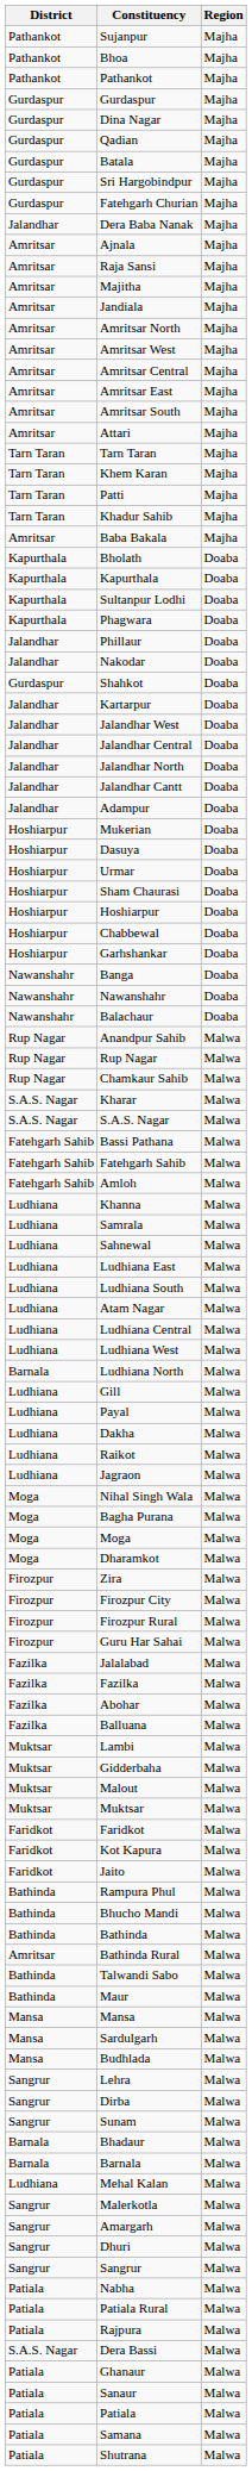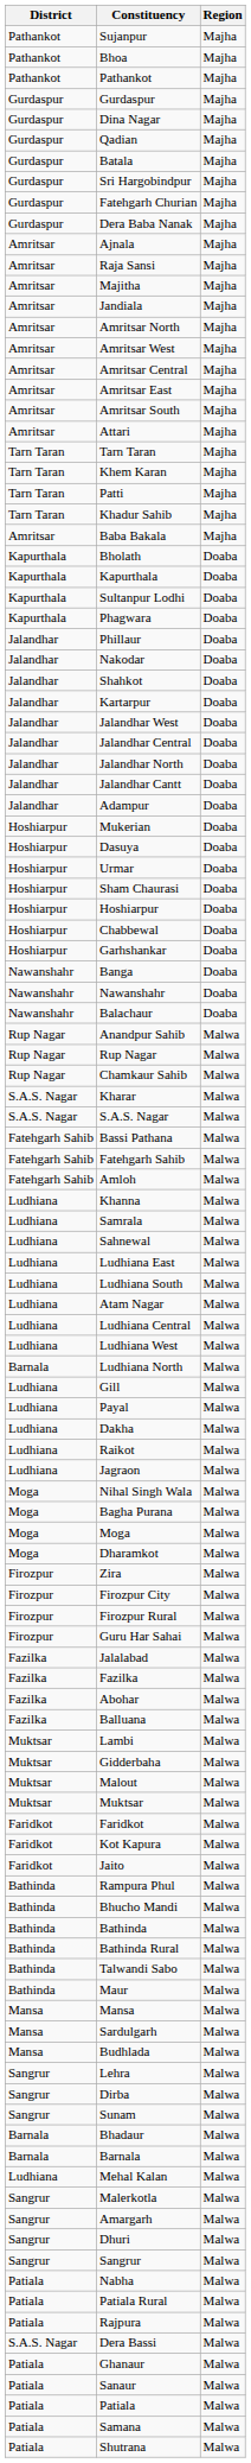 <table class="wikitable collapsible collapsed sortable">
 <tr>
 <th>District</th>
 <th>Constituency</th>
 <th>Region</th>
 </tr>
 <tr>
 <td>Pathankot</td>
 <td>Sujanpur</td>
 <td>Majha</td>
 </tr>
 <tr>
 <td>Pathankot</td>
 <td>Bhoa</td>
 <td>Majha</td>
 </tr>
 <tr>
 <td>Pathankot</td>
 <td>Pathankot</td>
 <td>Majha</td>
 </tr>
 <tr>
 <td>Gurdaspur</td>
 <td>Gurdaspur</td>
 <td>Majha</td>
 </tr>
 <tr>
 <td>Gurdaspur</td>
 <td>Dina Nagar</td>
 <td>Majha</td>
 </tr>
 <tr>
 <td>Gurdaspur</td>
 <td>Qadian</td>
 <td>Majha</td>
 </tr>
 <tr>
 <td>Gurdaspur</td>
 <td>Batala</td>
 <td>Majha</td>
 </tr>
 <tr>
 <td>Gurdaspur</td>
 <td>Sri Hargobindpur</td>
 <td>Majha</td>
 </tr>
 <tr>
 <td>Gurdaspur</td>
 <td>Fatehgarh Churian</td>
 <td>Majha</td>
 </tr>
 <tr>
-<td>Jalandhar</td>
+<td>Gurdaspur</td>
 <td>Dera Baba Nanak</td>
 <td>Majha</td>
 </tr>
 <tr>
 <td>Amritsar</td>
 <td>Ajnala</td>
 <td>Majha</td>
 </tr>
 <tr>
 <td>Amritsar</td>
 <td>Raja Sansi</td>
 <td>Majha</td>
 </tr>
 <tr>
 <td>Amritsar</td>
 <td>Majitha</td>
 <td>Majha</td>
 </tr>
 <tr>
 <td>Amritsar</td>
 <td>Jandiala</td>
 <td>Majha</td>
 </tr>
 <tr>
 <td>Amritsar</td>
 <td>Amritsar North</td>
 <td>Majha</td>
 </tr>
 <tr>
 <td>Amritsar</td>
 <td>Amritsar West</td>
 <td>Majha</td>
 </tr>
 <tr>
 <td>Amritsar</td>
 <td>Amritsar Central</td>
 <td>Majha</td>
 </tr>
 <tr>
 <td>Amritsar</td>
 <td>Amritsar East</td>
 <td>Majha</td>
 </tr>
 <tr>
 <td>Amritsar</td>
 <td>Amritsar South</td>
 <td>Majha</td>
 </tr>
 <tr>
 <td>Amritsar</td>
 <td>Attari</td>
 <td>Majha</td>
 </tr>
 <tr>
 <td>Tarn Taran</td>
 <td>Tarn Taran</td>
 <td>Majha</td>
 </tr>
 <tr>
 <td>Tarn Taran</td>
 <td>Khem Karan</td>
 <td>Majha</td>
 </tr>
 <tr>
 <td>Tarn Taran</td>
 <td>Patti</td>
 <td>Majha</td>
 </tr>
 <tr>
 <td>Tarn Taran</td>
 <td>Khadur Sahib</td>
 <td>Majha</td>
 </tr>
 <tr>
 <td>Amritsar</td>
 <td>Baba Bakala</td>
 <td>Majha</td>
 </tr>
 <tr>
 <td>Kapurthala</td>
 <td>Bholath</td>
 <td>Doaba</td>
 </tr>
 <tr>
 <td>Kapurthala</td>
 <td>Kapurthala</td>
 <td>Doaba</td>
 </tr>
 <tr>
 <td>Kapurthala</td>
 <td>Sultanpur Lodhi</td>
 <td>Doaba</td>
 </tr>
 <tr>
 <td>Kapurthala</td>
 <td>Phagwara</td>
 <td>Doaba</td>
 </tr>
 <tr>
 <td>Jalandhar</td>
 <td>Phillaur</td>
 <td>Doaba</td>
 </tr>
 <tr>
 <td>Jalandhar</td>
 <td>Nakodar</td>
 <td>Doaba</td>
 </tr>
 <tr>
-<td>Gurdaspur</td>
+<td>Jalandhar</td>
 <td>Shahkot</td>
 <td>Doaba</td>
 </tr>
 <tr>
 <td>Jalandhar</td>
 <td>Kartarpur</td>
 <td>Doaba</td>
 </tr>
 <tr>
 <td>Jalandhar</td>
 <td>Jalandhar West</td>
 <td>Doaba</td>
 </tr>
 <tr>
 <td>Jalandhar</td>
 <td>Jalandhar Central</td>
 <td>Doaba</td>
 </tr>
 <tr>
 <td>Jalandhar</td>
 <td>Jalandhar North</td>
 <td>Doaba</td>
 </tr>
 <tr>
 <td>Jalandhar</td>
 <td>Jalandhar Cantt</td>
 <td>Doaba</td>
 </tr>
 <tr>
 <td>Jalandhar</td>
 <td>Adampur</td>
 <td>Doaba</td>
 </tr>
 <tr>
 <td>Hoshiarpur</td>
 <td>Mukerian</td>
 <td>Doaba</td>
 </tr>
 <tr>
 <td>Hoshiarpur</td>
 <td>Dasuya</td>
 <td>Doaba</td>
 </tr>
 <tr>
 <td>Hoshiarpur</td>
 <td>Urmar</td>
 <td>Doaba</td>
 </tr>
 <tr>
 <td>Hoshiarpur</td>
 <td>Sham Chaurasi</td>
 <td>Doaba</td>
 </tr>
 <tr>
 <td>Hoshiarpur</td>
 <td>Hoshiarpur</td>
 <td>Doaba</td>
 </tr>
 <tr>
 <td>Hoshiarpur</td>
 <td>Chabbewal</td>
 <td>Doaba</td>
 </tr>
 <tr>
 <td>Hoshiarpur</td>
 <td>Garhshankar</td>
 <td>Doaba</td>
 </tr>
 <tr>
 <td>Nawanshahr</td>
 <td>Banga</td>
 <td>Doaba</td>
 </tr>
 <tr>
 <td>Nawanshahr</td>
 <td>Nawanshahr</td>
 <td>Doaba</td>
 </tr>
 <tr>
 <td>Nawanshahr</td>
 <td>Balachaur</td>
 <td>Doaba</td>
 </tr>
 <tr>
 <td>Rup Nagar</td>
 <td>Anandpur Sahib</td>
 <td>Malwa</td>
 </tr>
 <tr>
 <td>Rup Nagar</td>
 <td>Rup Nagar</td>
 <td>Malwa</td>
 </tr>
 <tr>
 <td>Rup Nagar</td>
 <td>Chamkaur Sahib</td>
 <td>Malwa</td>
 </tr>
 <tr>
 <td>S.A.S. Nagar</td>
 <td>Kharar</td>
 <td>Malwa</td>
 </tr>
 <tr>
 <td>S.A.S. Nagar</td>
 <td>S.A.S. Nagar</td>
 <td>Malwa</td>
 </tr>
 <tr>
 <td>Fatehgarh Sahib</td>
 <td>Bassi Pathana</td>
 <td>Malwa</td>
 </tr>
 <tr>
 <td>Fatehgarh Sahib</td>
 <td>Fatehgarh Sahib</td>
 <td>Malwa</td>
 </tr>
 <tr>
 <td>Fatehgarh Sahib</td>
 <td>Amloh</td>
 <td>Malwa</td>
 </tr>
 <tr>
 <td>Ludhiana</td>
 <td>Khanna</td>
 <td>Malwa</td>
 </tr>
 <tr>
 <td>Ludhiana</td>
 <td>Samrala</td>
 <td>Malwa</td>
 </tr>
 <tr>
 <td>Ludhiana</td>
 <td>Sahnewal</td>
 <td>Malwa</td>
 </tr>
 <tr>
 <td>Ludhiana</td>
 <td>Ludhiana East</td>
 <td>Malwa</td>
 </tr>
 <tr>
 <td>Ludhiana</td>
 <td>Ludhiana South</td>
 <td>Malwa</td>
 </tr>
 <tr>
 <td>Ludhiana</td>
 <td>Atam Nagar</td>
 <td>Malwa</td>
 </tr>
 <tr>
 <td>Ludhiana</td>
 <td>Ludhiana Central</td>
 <td>Malwa</td>
 </tr>
 <tr>
 <td>Ludhiana</td>
 <td>Ludhiana West</td>
 <td>Malwa</td>
 </tr>
 <tr>
 <td>Barnala</td>
 <td>Ludhiana North</td>
 <td>Malwa</td>
 </tr>
 <tr>
 <td>Ludhiana</td>
 <td>Gill</td>
 <td>Malwa</td>
 </tr>
 <tr>
 <td>Ludhiana</td>
 <td>Payal</td>
 <td>Malwa</td>
 </tr>
 <tr>
 <td>Ludhiana</td>
 <td>Dakha</td>
 <td>Malwa</td>
 </tr>
 <tr>
 <td>Ludhiana</td>
 <td>Raikot</td>
 <td>Malwa</td>
 </tr>
 <tr>
 <td>Ludhiana</td>
 <td>Jagraon</td>
 <td>Malwa</td>
 </tr>
 <tr>
 <td>Moga</td>
 <td>Nihal Singh Wala</td>
 <td>Malwa</td>
 </tr>
 <tr>
 <td>Moga</td>
 <td>Bagha Purana</td>
 <td>Malwa</td>
 </tr>
 <tr>
 <td>Moga</td>
 <td>Moga</td>
 <td>Malwa</td>
 </tr>
 <tr>
 <td>Moga</td>
 <td>Dharamkot</td>
 <td>Malwa</td>
 </tr>
 <tr>
 <td>Firozpur</td>
 <td>Zira</td>
 <td>Malwa</td>
 </tr>
 <tr>
 <td>Firozpur</td>
 <td>Firozpur City</td>
 <td>Malwa</td>
 </tr>
 <tr>
 <td>Firozpur</td>
 <td>Firozpur Rural</td>
 <td>Malwa</td>
 </tr>
 <tr>
 <td>Firozpur</td>
 <td>Guru Har Sahai</td>
 <td>Malwa</td>
 </tr>
 <tr>
 <td>Fazilka</td>
 <td>Jalalabad</td>
 <td>Malwa</td>
 </tr>
 <tr>
 <td>Fazilka</td>
 <td>Fazilka</td>
 <td>Malwa</td>
 </tr>
 <tr>
 <td>Fazilka</td>
 <td>Abohar</td>
 <td>Malwa</td>
 </tr>
 <tr>
 <td>Fazilka</td>
 <td>Balluana</td>
 <td>Malwa</td>
 </tr>
 <tr>
 <td>Muktsar</td>
 <td>Lambi</td>
 <td>Malwa</td>
 </tr>
 <tr>
 <td>Muktsar</td>
 <td>Gidderbaha</td>
 <td>Malwa</td>
 </tr>
 <tr>
 <td>Muktsar</td>
 <td>Malout</td>
 <td>Malwa</td>
 </tr>
 <tr>
 <td>Muktsar</td>
 <td>Muktsar</td>
 <td>Malwa</td>
 </tr>
 <tr>
 <td>Faridkot</td>
 <td>Faridkot</td>
 <td>Malwa</td>
 </tr>
 <tr>
 <td>Faridkot</td>
 <td>Kot Kapura</td>
 <td>Malwa</td>
 </tr>
 <tr>
 <td>Faridkot</td>
 <td>Jaito</td>
 <td>Malwa</td>
 </tr>
 <tr>
 <td>Bathinda</td>
 <td>Rampura Phul</td>
 <td>Malwa</td>
 </tr>
 <tr>
 <td>Bathinda</td>
 <td>Bhucho Mandi</td>
 <td>Malwa</td>
 </tr>
 <tr>
 <td>Bathinda</td>
 <td>Bathinda</td>
 <td>Malwa</td>
 </tr>
 <tr>
-<td>Amritsar</td>
+<td>Bathinda</td>
 <td>Bathinda Rural</td>
 <td>Malwa</td>
 </tr>
 <tr>
 <td>Bathinda</td>
 <td>Talwandi Sabo</td>
 <td>Malwa</td>
 </tr>
 <tr>
 <td>Bathinda</td>
 <td>Maur</td>
 <td>Malwa</td>
 </tr>
 <tr>
 <td>Mansa</td>
 <td>Mansa</td>
 <td>Malwa</td>
 </tr>
 <tr>
 <td>Mansa</td>
 <td>Sardulgarh</td>
 <td>Malwa</td>
 </tr>
 <tr>
 <td>Mansa</td>
 <td>Budhlada</td>
 <td>Malwa</td>
 </tr>
 <tr>
 <td>Sangrur</td>
 <td>Lehra</td>
 <td>Malwa</td>
 </tr>
 <tr>
 <td>Sangrur</td>
 <td>Dirba</td>
 <td>Malwa</td>
 </tr>
 <tr>
 <td>Sangrur</td>
 <td>Sunam</td>
 <td>Malwa</td>
 </tr>
 <tr>
 <td>Barnala</td>
 <td>Bhadaur</td>
 <td>Malwa</td>
 </tr>
 <tr>
 <td>Barnala</td>
 <td>Barnala</td>
 <td>Malwa</td>
 </tr>
 <tr>
 <td>Ludhiana</td>
 <td>Mehal Kalan</td>
 <td>Malwa</td>
 </tr>
 <tr>
 <td>Sangrur</td>
 <td>Malerkotla</td>
 <td>Malwa</td>
 </tr>
 <tr>
 <td>Sangrur</td>
 <td>Amargarh</td>
 <td>Malwa</td>
 </tr>
 <tr>
 <td>Sangrur</td>
 <td>Dhuri</td>
 <td>Malwa</td>
 </tr>
 <tr>
 <td>Sangrur</td>
 <td>Sangrur</td>
 <td>Malwa</td>
 </tr>
 <tr>
 <td>Patiala</td>
 <td>Nabha</td>
 <td>Malwa</td>
 </tr>
 <tr>
 <td>Patiala</td>
 <td>Patiala Rural</td>
 <td>Malwa</td>
 </tr>
 <tr>
 <td>Patiala</td>
 <td>Rajpura</td>
 <td>Malwa</td>
 </tr>
 <tr>
 <td>S.A.S. Nagar</td>
 <td>Dera Bassi</td>
 <td>Malwa</td>
 </tr>
 <tr>
 <td>Patiala</td>
 <td>Ghanaur</td>
 <td>Malwa</td>
 </tr>
 <tr>
 <td>Patiala</td>
 <td>Sanaur</td>
 <td>Malwa</td>
 </tr>
 <tr>
 <td>Patiala</td>
 <td>Patiala</td>
 <td>Malwa</td>
 </tr>
 <tr>
 <td>Patiala</td>
 <td>Samana</td>
 <td>Malwa</td>
 </tr>
 <tr>
 <td>Patiala</td>
 <td>Shutrana</td>
 <td>Malwa</td>
 </tr>
 </table>
